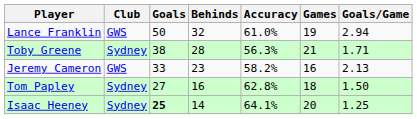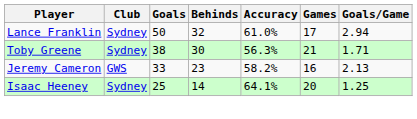 <table class="wikitable">
 <tr>
 <th>Player</th>
 <th>Club</th>
 <th>Goals</th>
 <th>Behinds</th>
 <th>Accuracy</th>
 <th>Games</th>
 <th>Goals/Game</th>
 </tr>
 <tr>
 <td><a href='#'>Lance Franklin</a></td>
-<td> <a href='#'>GWS</a></td>
+<td> <a href='#'>Sydney</a></td>
 <td>50</td>
 <td>32</td>
 <td>61.0%</td>
-<td>19</td>
+<td>17</td>
 <td>2.94</td>
 </tr>
 <tr style="background:#ccffcc;">
 <td><a href='#'>Toby Greene</a></td>
 <td> <a href='#'>Sydney</a></td>
 <td>38</td>
-<td>28</td>
+<td>30</td>
 <td>56.3%</td>
 <td>21</td>
 <td>1.71</td>
 </tr>
 <tr>
 <td><a href='#'>Jeremy Cameron</a></td>
 <td> <a href='#'>GWS</a></td>
 <td>33</td>
 <td>23</td>
 <td>58.2%</td>
 <td>16</td>
 <td>2.13</td>
 </tr>
 <tr style="background:#ccffcc;">
-<td><a href='#'>Tom Papley</a></td>
-<td> <a href='#'>Sydney</a></td>
-<td>27</td>
-<td>16</td>
-<td>62.8%</td>
-<td>18</td>
-<td>1.50</td>
-</tr>
-<tr style="background:#ccffcc;">
 <td><a href='#'>Isaac Heeney</a></td>
 <td> <a href='#'>Sydney</a></td>
-<td><strong>25</strong></td>
+<td>25</td>
 <td>14</td>
 <td>64.1%</td>
 <td>20</td>
 <td>1.25</td>
 </tr>
 </table>
